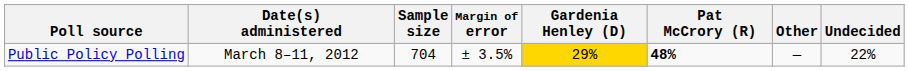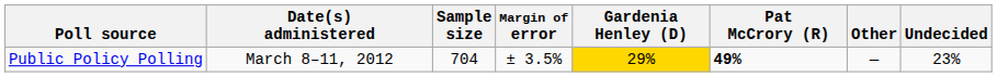 <table class="wikitable">
 <tr valign= bottom>
 <th>Poll source</th>
 <th style="width:185px;">Date(s)<br>administered</th>
 <th class=small>Sample<br>size</th>
 <th><small>Margin of</small><br>error</th>
 <th width=110px>Gardenia<br>Henley (D)</th>
 <th width=110px>Pat<br>McCrory (R)</th>
 <th>Other</th>
 <th>Undecided</th>
 </tr>
 <tr>
 <td><a href='#'>Public Policy Polling</a></td>
 <td align=center>March 8–11, 2012</td>
 <td align=center>704</td>
 <td align=center>± 3.5%</td>
 <td align=center style="background: gold;">29%</td>
-<td><strong>48%</strong></td>
+<td><strong>49%</strong></td>
 <td align=center>—</td>
-<td align=center>22%</td>
+<td align=center>23%</td>
 </tr>
 </table>
